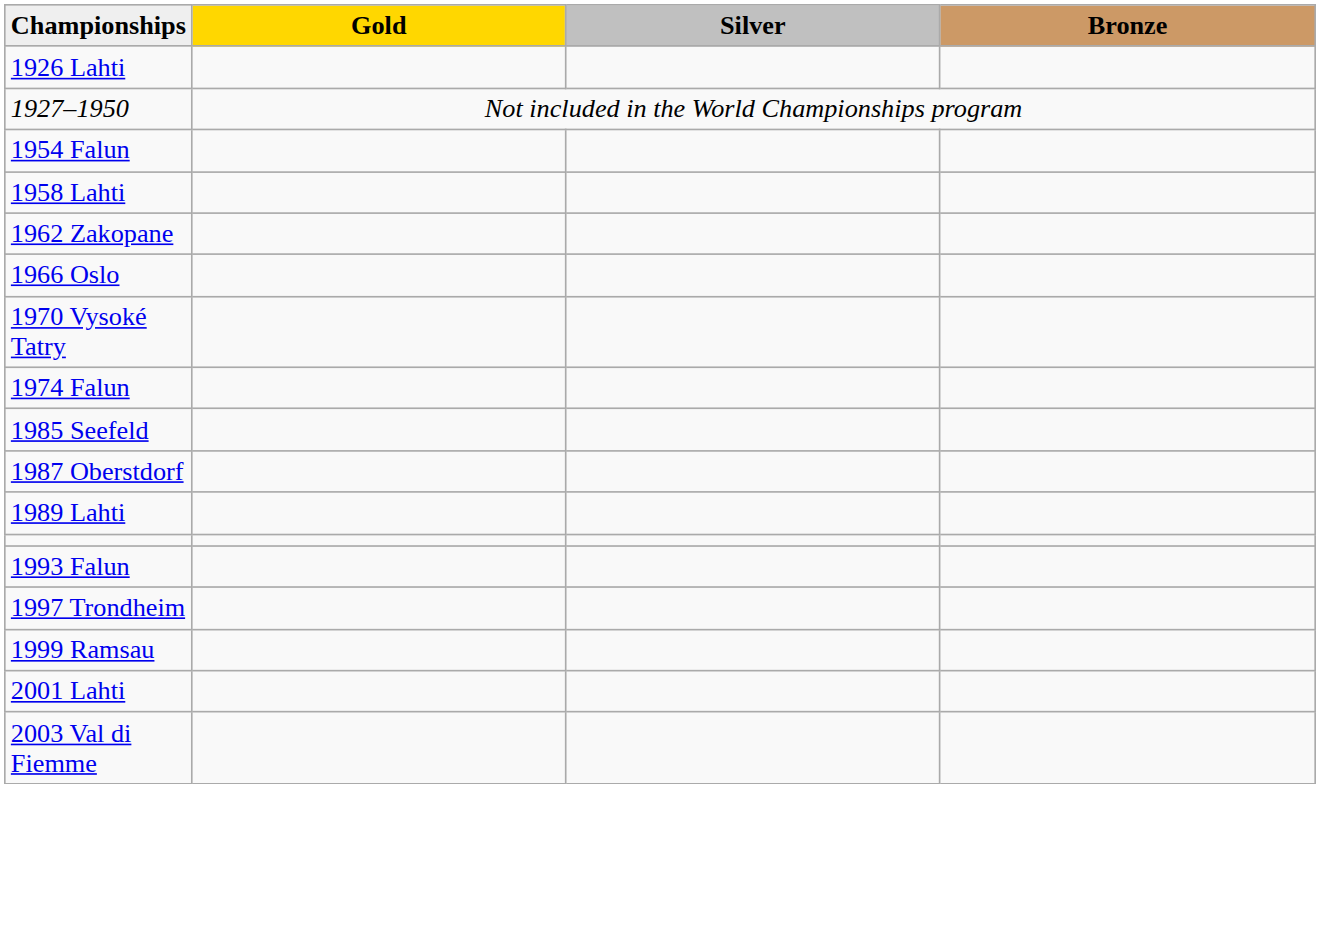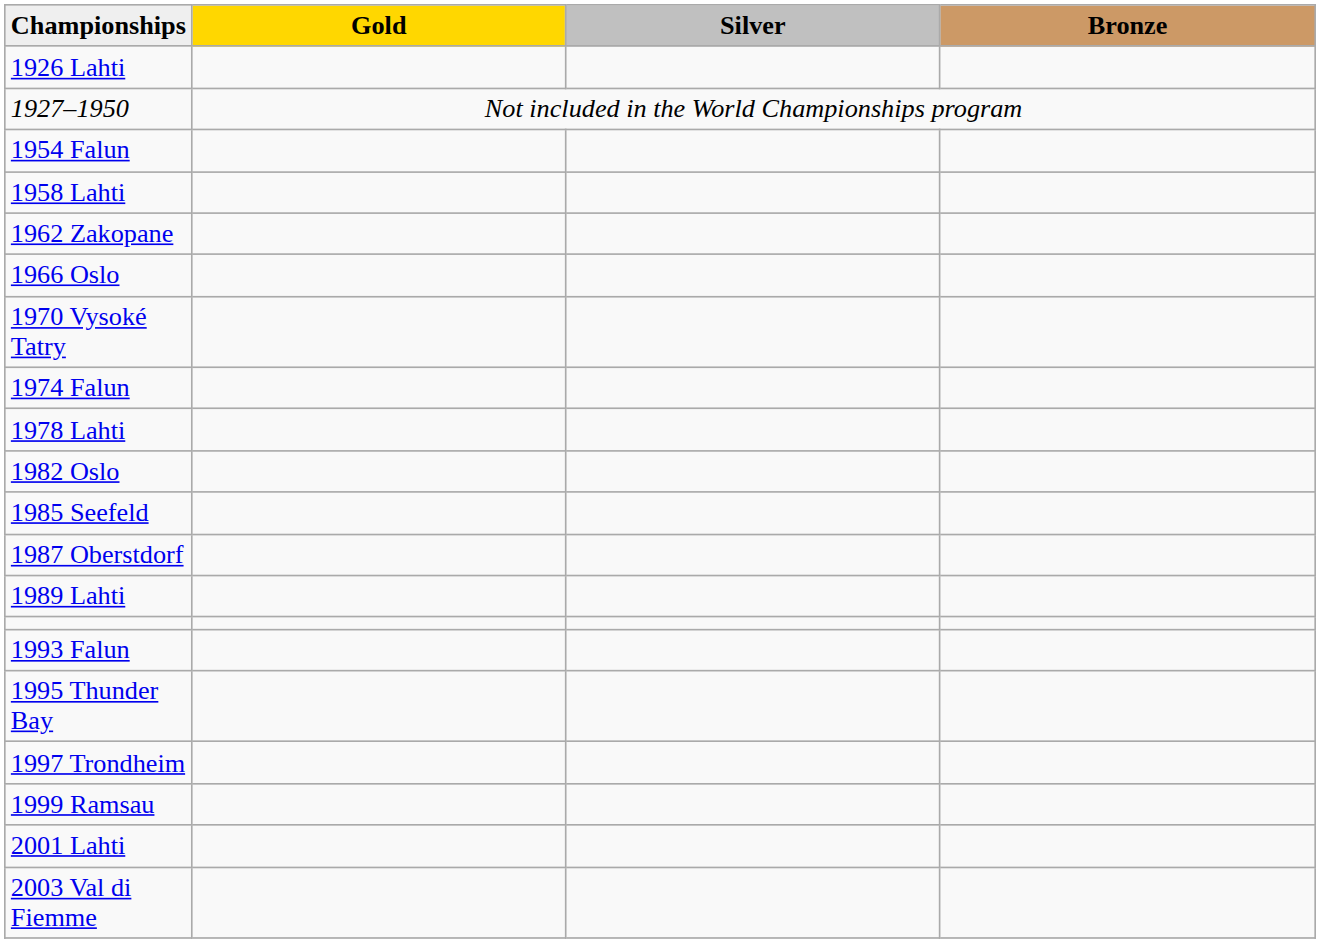 <table class="wikitable sortable" style="width:800px;">
 <tr>
 <th style="width:10%; background:#efefef;">Championships</th>
 <th style="width:30%; background:gold">Gold</th>
 <th style="width:30%; background:silver">Silver</th>
 <th style="width:30%; background:#CC9966">Bronze</th>
 </tr>
 <tr>
 <td><a href='#'>1926 Lahti</a></td>
 <td></td>
 <td></td>
 <td></td>
 </tr>
 <tr>
 <td><em>1927–1950</em></td>
 <td colspan=3 align=center><em>Not included in the World Championships program</em></td>
 </tr>
 <tr>
 <td><a href='#'>1954 Falun</a></td>
 <td></td>
 <td></td>
 <td></td>
 </tr>
 <tr>
 <td><a href='#'>1958 Lahti</a></td>
 <td></td>
 <td></td>
 <td></td>
 </tr>
 <tr>
 <td><a href='#'>1962 Zakopane</a></td>
 <td></td>
 <td></td>
 <td></td>
 </tr>
 <tr>
 <td><a href='#'>1966 Oslo</a></td>
 <td></td>
 <td></td>
 <td></td>
 </tr>
 <tr>
 <td><a href='#'>1970 Vysoké Tatry</a></td>
 <td></td>
 <td></td>
 <td></td>
 </tr>
 <tr>
 <td><a href='#'>1974 Falun</a></td>
 <td></td>
 <td></td>
 <td></td>
 </tr>
 <tr>
+<td><a href='#'>1978 Lahti</a></td>
+<td></td>
+<td></td>
+<td></td>
+</tr>
+<tr>
+<td><a href='#'>1982 Oslo</a></td>
+<td></td>
+<td></td>
+<td></td>
+</tr>
+<tr>
 <td><a href='#'>1985 Seefeld</a></td>
 <td></td>
 <td></td>
 <td></td>
 </tr>
 <tr>
 <td><a href='#'>1987 Oberstdorf</a></td>
 <td></td>
 <td></td>
 <td></td>
 </tr>
 <tr>
 <td><a href='#'>1989 Lahti</a></td>
 <td></td>
 <td></td>
 <td></td>
 </tr>
 <tr>
 <td></td>
 <td></td>
 <td></td>
 <td></td>
 </tr>
 <tr>
 <td><a href='#'>1993 Falun</a></td>
 <td></td>
 <td></td>
 <td></td>
 </tr>
 <tr>
+<td><a href='#'>1995 Thunder Bay</a></td>
+<td></td>
+<td></td>
+<td></td>
+</tr>
+<tr>
 <td><a href='#'>1997 Trondheim</a></td>
 <td></td>
 <td></td>
 <td></td>
 </tr>
 <tr>
 <td><a href='#'>1999 Ramsau</a></td>
 <td></td>
 <td></td>
 <td></td>
 </tr>
 <tr>
 <td><a href='#'>2001 Lahti</a></td>
 <td></td>
 <td></td>
 <td></td>
 </tr>
 <tr>
 <td><a href='#'>2003 Val di Fiemme</a></td>
 <td></td>
 <td></td>
 <td></td>
 </tr>
 </table>
